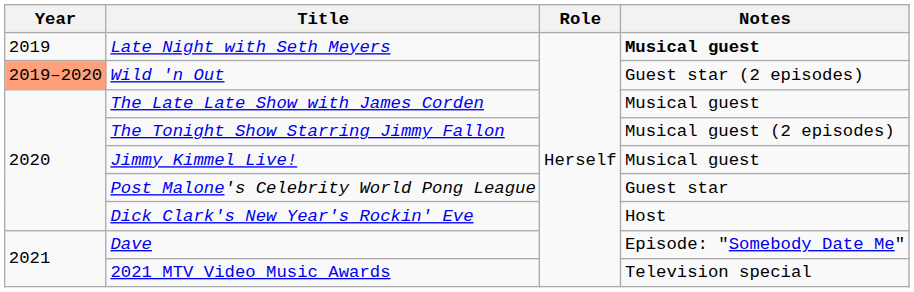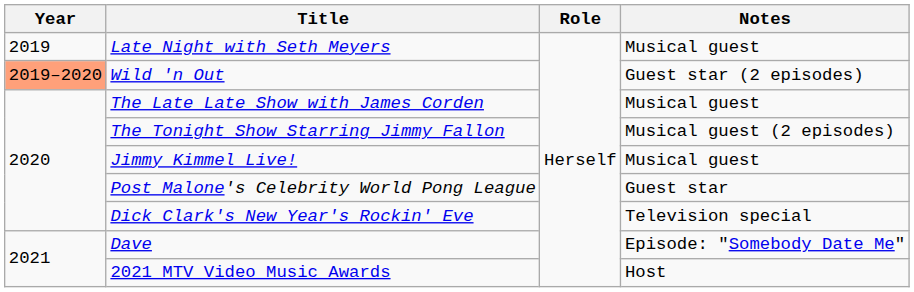 <table class="wikitable sortable plainrowheaders">
 <tr>
 <th scope="col">Year</th>
 <th scope="col">Title</th>
 <th scope="col">Role</th>
 <th class="unsortable" scope="col">Notes</th>
 </tr>
 <tr>
 <td>2019</td>
 <td><em><a href='#'>Late Night with Seth Meyers</a></em></td>
 <td rowspan="9">Herself</td>
-<td><strong>Musical guest</strong></td>
+<td>Musical guest</td>
 </tr>
 <tr>
 <td style="background: lightsalmon;">2019–2020</td>
 <td><em><a href='#'>Wild 'n Out</a></em></td>
 <td>Guest star (2 episodes)</td>
 </tr>
 <tr>
 <td rowspan="5">2020</td>
 <td><em><a href='#'>The Late Late Show with James Corden</a></em></td>
 <td>Musical guest</td>
 </tr>
 <tr>
 <td><em><a href='#'>The Tonight Show Starring Jimmy Fallon</a></em></td>
 <td>Musical guest (2 episodes)</td>
 </tr>
 <tr>
 <td><em><a href='#'>Jimmy Kimmel Live!</a></em></td>
 <td>Musical guest</td>
 </tr>
 <tr>
 <td><em><a href='#'>Post Malone</a>'s Celebrity World Pong League</em></td>
 <td>Guest star</td>
 </tr>
 <tr>
 <td><em><a href='#'>Dick Clark's New Year's Rockin' Eve</a></em></td>
-<td>Host</td>
+<td>Television special</td>
 </tr>
 <tr>
 <td rowspan="2">2021</td>
 <td><em><a href='#'>Dave</a></em></td>
 <td>Episode: "<a href='#'>Somebody Date Me</a>"</td>
 </tr>
 <tr>
 <td><a href='#'>2021 MTV Video Music Awards</a></td>
-<td>Television special</td>
+<td>Host</td>
 </tr>
 </table>
